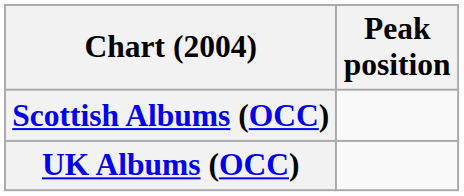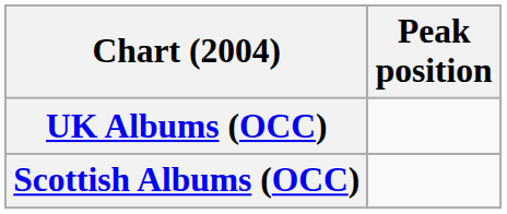 <table class="wikitable plainrowheaders sortable">
 <tr>
 <th>Chart (2004)</th>
 <th>Peak<br>position</th>
 </tr>
 <tr>
+<th scope="row"><a href='#'>UK Albums</a> (<a href='#'>OCC</a>)</th>
+<td></td>
+</tr>
+<tr>
 <th scope="row"><a href='#'>Scottish Albums</a> (<a href='#'>OCC</a>)</th>
 <td></td>
 </tr>
-<tr>
-<th scope="row"><a href='#'>UK Albums</a> (<a href='#'>OCC</a>)</th>
-<td></td>
-</tr>
 </table>
